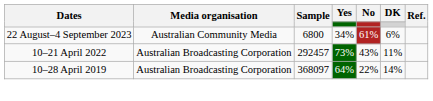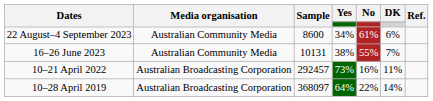 <table class="wikitable sortable small" style="font-size:90%;text-align:center">
 <tr>
 <th scope="col" rowspan=2>Dates</th>
 <th scope="col" rowspan=2>Media organisation</th>
 <th scope="col" rowspan=2>Sample</th>
 <th scope="col">Yes</th>
 <th scope="col">No</th>
 <th scope="col">DK</th>
 <th scope="col" class="unsortable" rowspan=2>Ref.</th>
 </tr>
 <tr>
 <th style="background:DarkGreen;"></th>
 <th style="background:FireBrick;"></th>
 <th style="background:LightGrey;"></th>
 </tr>
 <tr>
 <td> 22 August–4 September 2023</td>
 <td>Australian Community Media</td>
-<td>6800</td>
+<td>8600</td>
 <td>34%</td>
 <td style="background:FireBrick; color:white;">61%</td>
 <td>6%</td>
+<td></td>
+</tr>
+<tr>
+<td> 16–26 June 2023</td>
+<td>Australian Community Media</td>
+<td>10131</td>
+<td>38%</td>
+<td style="background:FireBrick; color:white;">55%</td>
+<td>7%</td>
 <td></td>
 </tr>
 <tr>
 <td> 10–21 April 2022</td>
 <td>Australian Broadcasting Corporation</td>
 <td>292457</td>
 <td style="background:DarkGreen; color:white;">73%</td>
-<td>43%</td>
+<td>16%</td>
 <td>11%</td>
 <td></td>
 </tr>
 <tr>
 <td> 10–28 April 2019</td>
 <td>Australian Broadcasting Corporation</td>
 <td>368097</td>
 <td style="background:DarkGreen; color:white;">64%</td>
 <td>22%</td>
 <td>14%</td>
 <td></td>
 </tr>
 </table>
